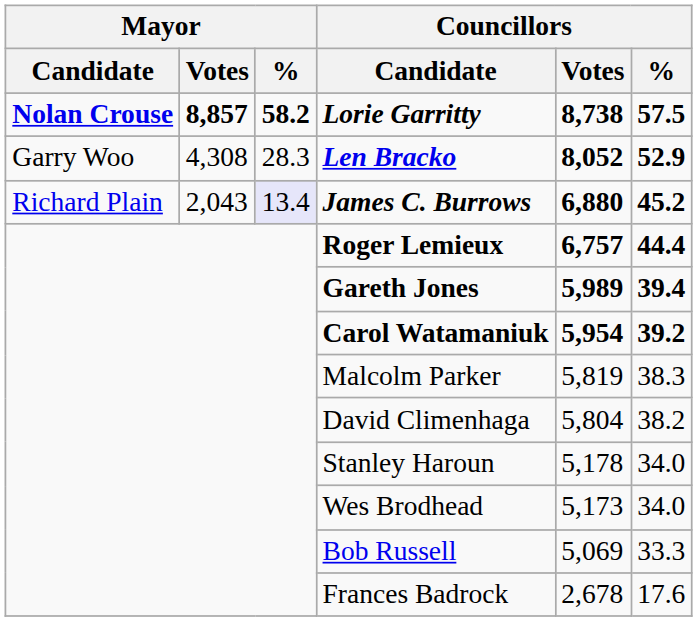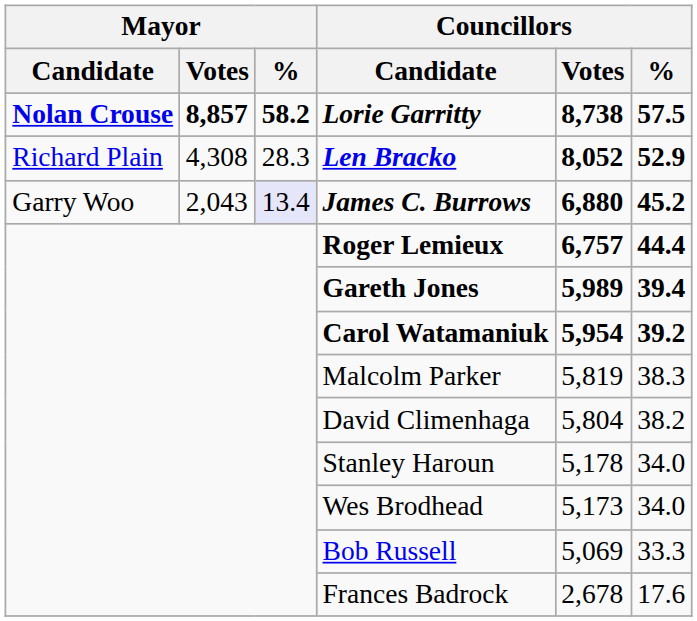 <table class="wikitable collapsible collapsed" align="right">
 <tr>
 <th colspan=3>Mayor</th>
 <th colspan=3>Councillors</th>
 </tr>
 <tr>
 <th>Candidate</th>
 <th>Votes</th>
 <th>%</th>
 <th>Candidate</th>
 <th>Votes</th>
 <th>%</th>
 </tr>
 <tr>
 <td><strong><a href='#'>Nolan Crouse</a></strong></td>
 <td><strong>8,857</strong></td>
 <td><strong>58.2</strong></td>
 <td><strong><em>Lorie Garritty</em></strong></td>
 <td><strong>8,738</strong></td>
 <td><strong>57.5</strong></td>
 </tr>
 <tr>
-<td>Garry Woo</td>
+<td><a href='#'>Richard Plain</a></td>
 <td>4,308</td>
 <td>28.3</td>
 <td><strong><em><a href='#'>Len Bracko</a></em></strong></td>
 <td><strong>8,052</strong></td>
 <td><strong>52.9</strong></td>
 </tr>
 <tr>
-<td><a href='#'>Richard Plain</a></td>
+<td>Garry Woo</td>
 <td>2,043</td>
 <td style="background: lavender;">13.4</td>
 <td><strong><em>James C. Burrows</em></strong></td>
 <td><strong>6,880</strong></td>
 <td><strong>45.2</strong></td>
 </tr>
 <tr>
 <td rowspan=10 colspan=3></td>
 <td><strong>Roger Lemieux</strong></td>
 <td><strong>6,757</strong></td>
 <td><strong>44.4</strong></td>
 </tr>
 <tr>
 <td><strong>Gareth Jones</strong></td>
 <td><strong>5,989</strong></td>
 <td><strong>39.4</strong></td>
 </tr>
 <tr>
 <td><strong>Carol Watamaniuk</strong></td>
 <td><strong>5,954</strong></td>
 <td><strong>39.2</strong></td>
 </tr>
 <tr>
 <td>Malcolm Parker</td>
 <td>5,819</td>
 <td>38.3</td>
 </tr>
 <tr>
 <td>David Climenhaga</td>
 <td>5,804</td>
 <td>38.2</td>
 </tr>
 <tr>
 <td>Stanley Haroun</td>
 <td>5,178</td>
 <td>34.0</td>
 </tr>
 <tr>
 <td>Wes Brodhead</td>
 <td>5,173</td>
 <td>34.0</td>
 </tr>
 <tr>
 <td><a href='#'>Bob Russell</a></td>
 <td>5,069</td>
 <td>33.3</td>
 </tr>
 <tr>
 <td>Frances Badrock</td>
 <td>2,678</td>
 <td>17.6</td>
 </tr>
 </table>
